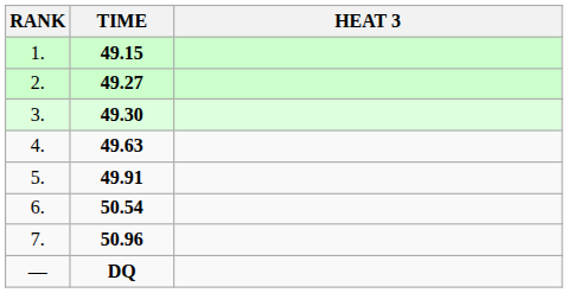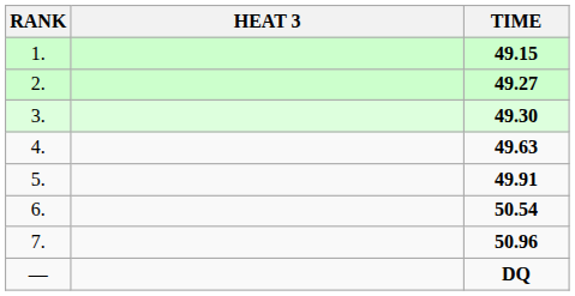 <table class="wikitable" style="border-collapse: collapse; font-size: 90%;">
 <tr>
 <th>RANK</th>
+<th style="width: 20em">HEAT 3</th>
 <th style="width: 5em">TIME</th>
-<th style="width: 20em">HEAT 3</th>
 </tr>
 <tr style="background:#ccffcc;">
 <td align="center">1.</td>
+<td></td>
 <td align="center"><strong>49.15</strong></td>
-<td></td>
 </tr>
 <tr style="background:#ccffcc;">
 <td align="center">2.</td>
+<td></td>
 <td align="center"><strong>49.27</strong></td>
-<td></td>
 </tr>
 <tr style="background:#ddffdd;">
 <td align="center">3.</td>
+<td></td>
 <td align="center"><strong>49.30</strong></td>
-<td></td>
 </tr>
 <tr>
 <td align="center">4.</td>
+<td></td>
 <td align="center"><strong>49.63</strong></td>
-<td></td>
 </tr>
 <tr>
 <td align="center">5.</td>
+<td></td>
 <td align="center"><strong>49.91</strong></td>
-<td></td>
 </tr>
 <tr>
 <td align="center">6.</td>
+<td></td>
 <td align="center"><strong>50.54</strong></td>
-<td></td>
 </tr>
 <tr>
 <td align="center">7.</td>
+<td></td>
 <td align="center"><strong>50.96</strong></td>
-<td></td>
 </tr>
 <tr>
 <td align="center">—</td>
+<td></td>
 <td align="center"><strong>DQ</strong></td>
-<td></td>
 </tr>
 </table>
